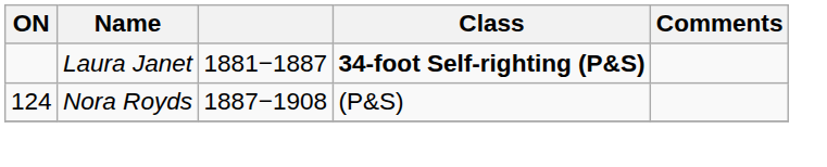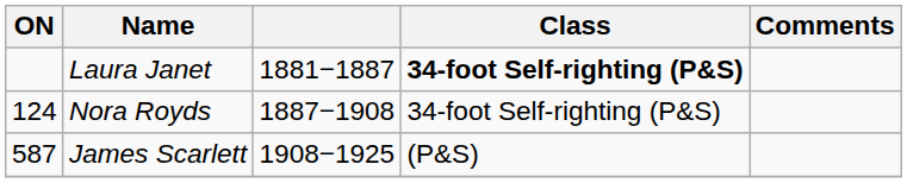 <table class="wikitable">
 <tr>
 <th>ON</th>
 <th>Name</th>
 <th></th>
 <th>Class</th>
 <th>Comments</th>
 </tr>
 <tr>
 <td></td>
 <td><em>Laura Janet</em></td>
 <td>1881−1887</td>
 <td><strong>34-foot Self-righting (P&S)</strong></td>
 <td></td>
 </tr>
 <tr>
 <td>124</td>
 <td><em>Nora Royds</em></td>
 <td>1887−1908</td>
+<td>34-foot Self-righting (P&S)</td>
+<td></td>
+</tr>
+<tr>
+<td>587</td>
+<td><em>James Scarlett</em></td>
+<td>1908−1925</td>
 <td> (P&S)</td>
 <td></td>
 </tr>
 <tr>
 </tr>
 </table>
